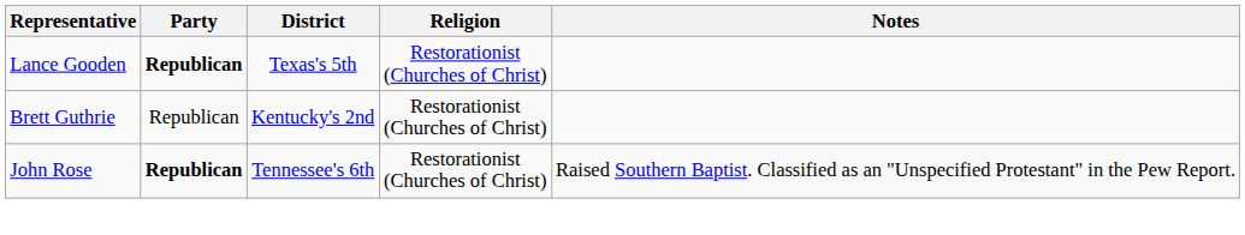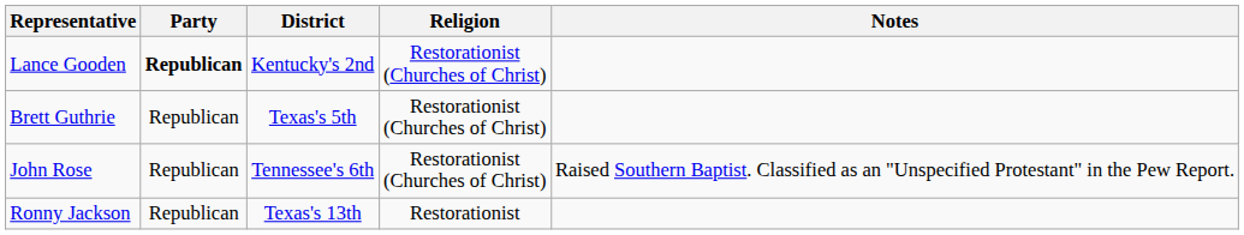 <table class="wikitable sortable" style="text-align:center">
 <tr>
 <th>Representative</th>
 <th>Party</th>
 <th>District</th>
 <th>Religion</th>
 <th>Notes</th>
 </tr>
 <tr>
 <td align=left nowrap> <a href='#'>Lance Gooden</a></td>
 <td><strong>Republican</strong></td>
-<td><a href='#'>Texas's 5th</a></td>
+<td><a href='#'>Kentucky's 2nd</a></td>
 <td><a href='#'>Restorationist</a><br>(<a href='#'>Churches of Christ</a>)</td>
 <td></td>
 </tr>
 <tr>
 <td align=left nowrap> <a href='#'>Brett Guthrie</a></td>
 <td>Republican</td>
-<td><a href='#'>Kentucky's 2nd</a></td>
+<td><a href='#'>Texas's 5th</a></td>
 <td>Restorationist<br>(Churches of Christ)</td>
 <td></td>
 </tr>
 <tr>
 <td align=left nowrap> <a href='#'>John Rose</a></td>
-<td><strong>Republican</strong></td>
+<td>Republican</td>
 <td><a href='#'>Tennessee's 6th</a></td>
 <td>Restorationist<br>(Churches of Christ)</td>
 <td>Raised <a href='#'>Southern Baptist</a>. Classified as an "Unspecified Protestant" in the Pew Report.</td>
 </tr>
+<tr>
+<td align=left nowrap> <a href='#'>Ronny Jackson</a></td>
+<td>Republican</td>
+<td><a href='#'>Texas's 13th</a></td>
+<td>Restorationist</td>
+<td></td>
+</tr>
 </table>
